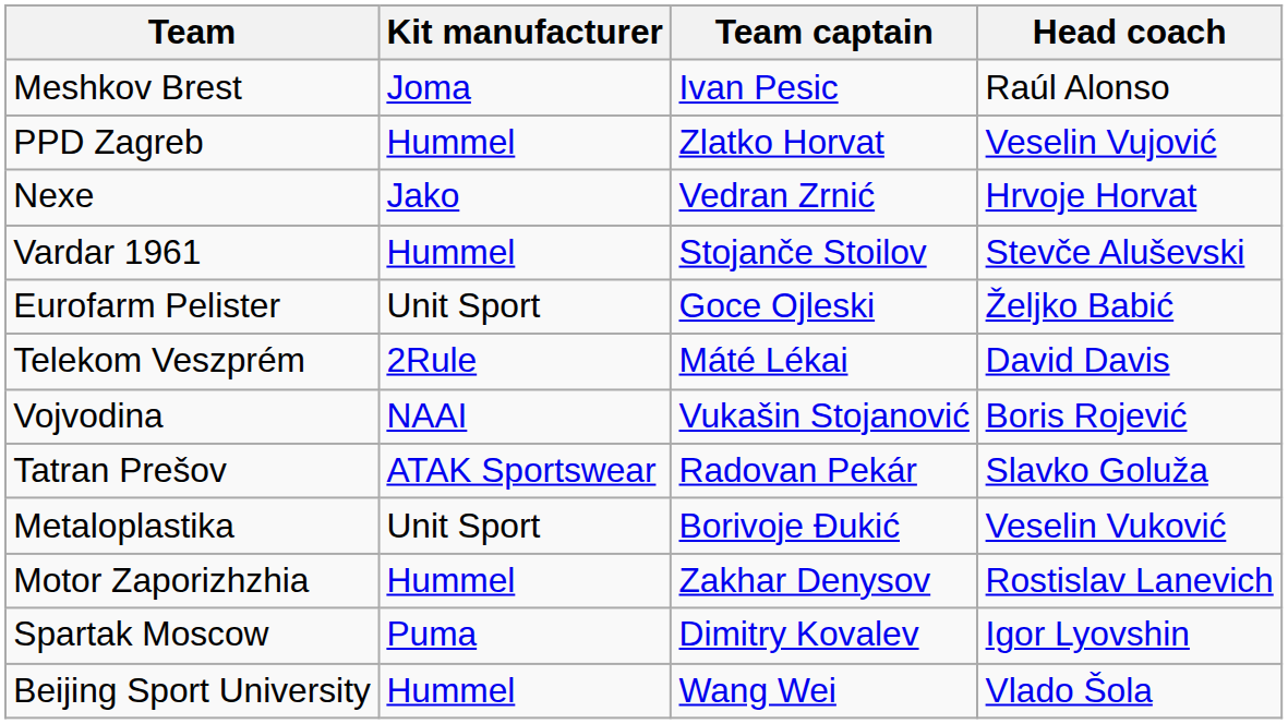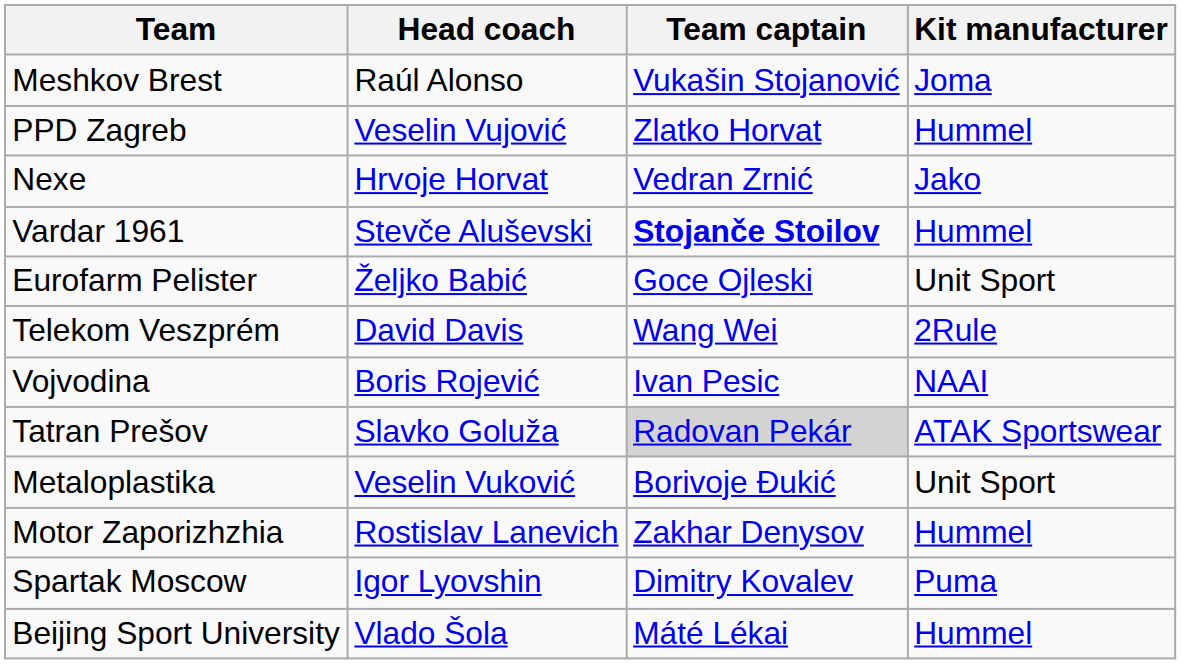 <table class="wikitable sortable" style="text-align: left;">
 <tr>
 <th>Team</th>
+<th>Head coach</th>
+<th>Team captain</th>
 <th>Kit manufacturer</th>
-<th>Team captain</th>
-<th>Head coach</th>
 </tr>
 <tr>
 <td>Meshkov Brest</td>
+<td> Raúl Alonso</td>
+<td> <a href='#'>Vukašin Stojanović</a></td>
 <td><a href='#'>Joma</a></td>
-<td> <a href='#'>Ivan Pesic</a></td>
-<td> Raúl Alonso</td>
 </tr>
 <tr>
 <td>PPD Zagreb</td>
+<td> <a href='#'>Veselin Vujović</a></td>
+<td> <a href='#'>Zlatko Horvat</a></td>
 <td><a href='#'>Hummel</a></td>
-<td> <a href='#'>Zlatko Horvat</a></td>
-<td> <a href='#'>Veselin Vujović</a></td>
 </tr>
 <tr>
 <td>Nexe</td>
+<td> <a href='#'>Hrvoje Horvat</a></td>
+<td> <a href='#'>Vedran Zrnić</a></td>
 <td><a href='#'>Jako</a></td>
-<td> <a href='#'>Vedran Zrnić</a></td>
-<td> <a href='#'>Hrvoje Horvat</a></td>
 </tr>
 <tr>
 <td>Vardar 1961</td>
+<td> <a href='#'>Stevče Aluševski</a></td>
+<td><strong> <a href='#'>Stojanče Stoilov</a></strong></td>
 <td><a href='#'>Hummel</a></td>
-<td> <a href='#'>Stojanče Stoilov</a></td>
-<td> <a href='#'>Stevče Aluševski</a></td>
 </tr>
 <tr>
 <td>Eurofarm Pelister</td>
+<td> <a href='#'>Željko Babić</a></td>
+<td> <a href='#'>Goce Ojleski</a></td>
 <td>Unit Sport</td>
-<td> <a href='#'>Goce Ojleski</a></td>
-<td> <a href='#'>Željko Babić</a></td>
 </tr>
 <tr>
 <td>Telekom Veszprém</td>
+<td> <a href='#'>David Davis</a></td>
+<td> <a href='#'>Wang Wei</a></td>
 <td><a href='#'>2Rule</a></td>
-<td> <a href='#'>Máté Lékai</a></td>
-<td> <a href='#'>David Davis</a></td>
 </tr>
 <tr>
 <td>Vojvodina</td>
+<td> <a href='#'>Boris Rojević</a></td>
+<td> <a href='#'>Ivan Pesic</a></td>
 <td><a href='#'>NAAI</a></td>
-<td> <a href='#'>Vukašin Stojanović</a></td>
-<td> <a href='#'>Boris Rojević</a></td>
 </tr>
 <tr>
 <td>Tatran Prešov</td>
+<td> <a href='#'>Slavko Goluža</a></td>
+<td style="background: lightgrey;"> <a href='#'>Radovan Pekár</a></td>
 <td><a href='#'>ATAK Sportswear</a></td>
-<td> <a href='#'>Radovan Pekár</a></td>
-<td> <a href='#'>Slavko Goluža</a></td>
 </tr>
 <tr>
 <td>Metaloplastika</td>
+<td> <a href='#'>Veselin Vuković</a></td>
+<td> <a href='#'>Borivoje Đukić</a></td>
 <td>Unit Sport</td>
-<td> <a href='#'>Borivoje Đukić</a></td>
-<td> <a href='#'>Veselin Vuković</a></td>
 </tr>
 <tr>
 <td>Motor Zaporizhzhia</td>
+<td> <a href='#'>Rostislav Lanevich</a></td>
+<td> <a href='#'>Zakhar Denysov</a></td>
 <td><a href='#'>Hummel</a></td>
-<td> <a href='#'>Zakhar Denysov</a></td>
-<td> <a href='#'>Rostislav Lanevich</a></td>
 </tr>
 <tr>
 <td>Spartak Moscow</td>
+<td> <a href='#'>Igor Lyovshin</a></td>
+<td> <a href='#'>Dimitry Kovalev</a></td>
 <td><a href='#'>Puma</a></td>
-<td> <a href='#'>Dimitry Kovalev</a></td>
-<td> <a href='#'>Igor Lyovshin</a></td>
 </tr>
 <tr>
 <td>Beijing Sport University</td>
+<td> <a href='#'>Vlado Šola</a></td>
+<td> <a href='#'>Máté Lékai</a></td>
 <td><a href='#'>Hummel</a></td>
-<td> <a href='#'>Wang Wei</a></td>
-<td> <a href='#'>Vlado Šola</a></td>
 </tr>
 </table>
